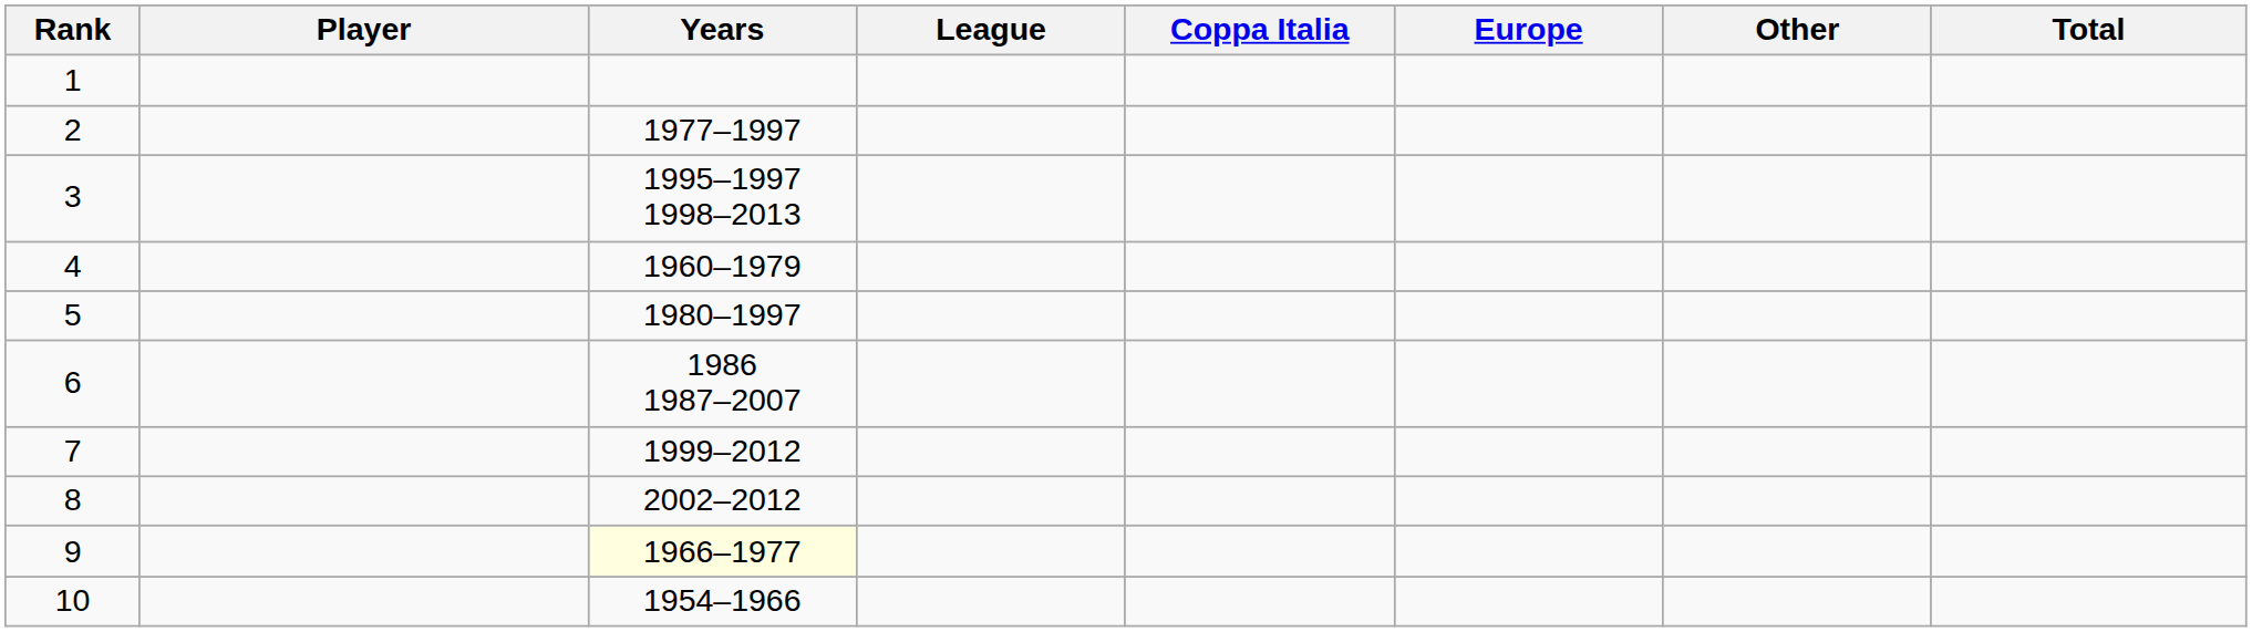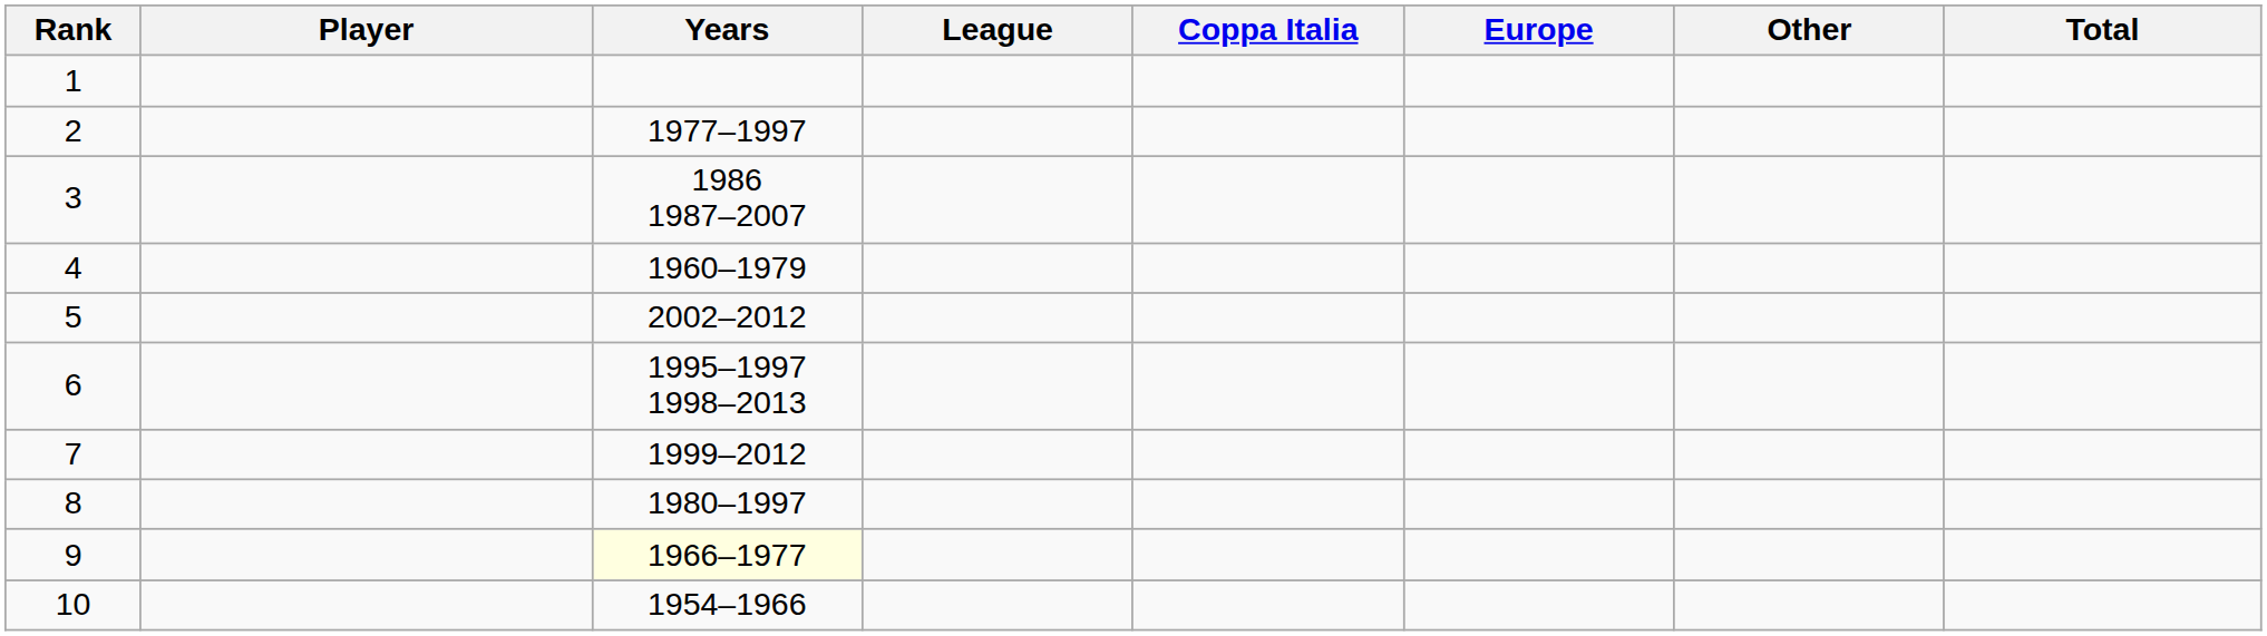 <table class="wikitable sortable" style="text-align:center" width=90%;>
 <tr>
 <th width=6%>Rank</th>
 <th width=20%>Player</th>
 <th width=12%>Years</th>
 <th width=12%>League</th>
 <th width=12%><a href='#'>Coppa Italia</a></th>
 <th width=12%><a href='#'>Europe</a></th>
 <th width=12%>Other</th>
 <th width=14%>Total</th>
 </tr>
 <tr>
 <td>1</td>
 <td style="text-align:left"> </td>
 <td></td>
 <td></td>
 <td></td>
 <td></td>
 <td></td>
 <td></td>
 </tr>
 <tr>
 <td>2</td>
 <td style="text-align:left"> </td>
 <td>1977–1997</td>
 <td></td>
 <td></td>
 <td></td>
 <td></td>
 <td></td>
 </tr>
 <tr>
 <td>3</td>
 <td style="text-align:left"> </td>
-<td>1995–1997<br>1998–2013</td>
+<td>1986<br>1987–2007</td>
 <td></td>
 <td></td>
 <td></td>
 <td></td>
 <td></td>
 </tr>
 <tr>
 <td>4</td>
 <td style="text-align:left"> </td>
 <td>1960–1979</td>
 <td></td>
 <td></td>
 <td></td>
 <td></td>
 <td></td>
 </tr>
 <tr>
 <td>5</td>
 <td style="text-align:left"> </td>
-<td>1980–1997</td>
+<td>2002–2012</td>
 <td></td>
 <td></td>
 <td></td>
 <td></td>
 <td></td>
 </tr>
 <tr>
 <td>6</td>
 <td style="text-align:left"> </td>
-<td>1986<br>1987–2007</td>
+<td>1995–1997<br>1998–2013</td>
 <td></td>
 <td></td>
 <td></td>
 <td></td>
 <td></td>
 </tr>
 <tr>
 <td>7</td>
 <td style="text-align:left"> </td>
 <td>1999–2012</td>
 <td></td>
 <td></td>
 <td></td>
 <td></td>
 <td></td>
 </tr>
 <tr>
 <td>8</td>
 <td style="text-align:left"> </td>
-<td>2002–2012</td>
+<td>1980–1997</td>
 <td></td>
 <td></td>
 <td></td>
 <td></td>
 <td></td>
 </tr>
 <tr>
 <td>9</td>
 <td style="text-align:left"> </td>
 <td style="background: lightyellow;">1966–1977</td>
 <td></td>
 <td></td>
 <td></td>
 <td></td>
 <td></td>
 </tr>
 <tr>
 <td>10</td>
 <td style="text-align:left"> </td>
 <td>1954–1966</td>
 <td></td>
 <td></td>
 <td></td>
 <td></td>
 <td></td>
 </tr>
 </table>
